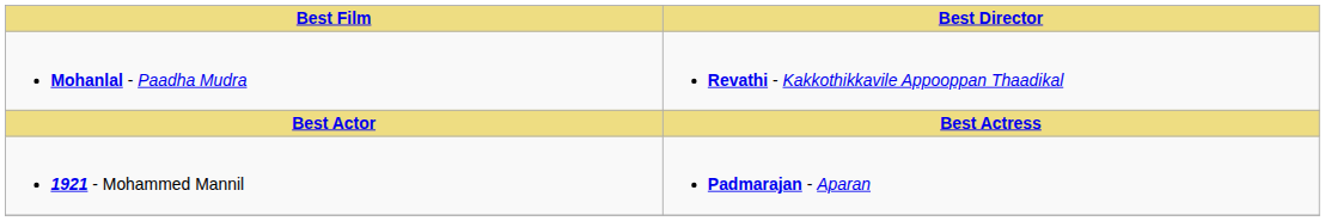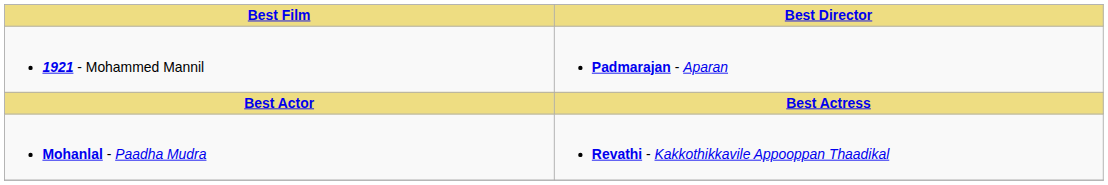 <table class="wikitable" width=100% |>
 <tr>
 <th !  style="background:#eedd82; text-align:center; width:50%;"><a href='#'>Best Film</a></th>
 <th !  style="background:#eedd82; text-align:center; width:50%;"><a href='#'>Best Director</a></th>
 </tr>
 <tr>
-<td valign="top"><br><ul><li><strong><a href='#'>Mohanlal</a></strong> - <em><a href='#'>Paadha Mudra</a></em></li></ul></td>
-<td valign="top"><br><ul><li><strong><a href='#'>Revathi</a></strong> - <em><a href='#'>Kakkothikkavile Appooppan Thaadikal</a></em></li></ul></td>
+<td valign="top"><br><ul><li><strong><em><a href='#'>1921</a></em></strong> - Mohammed Mannil</li></ul></td>
+<td valign="top"><br><ul><li><strong><a href='#'>Padmarajan</a></strong> - <em><a href='#'>Aparan</a></em></li></ul></td>
 </tr>
 <tr>
 <th !  style="background:#eedd82; text-align:center; width:50%;"><a href='#'>Best Actor</a></th>
 <th !  style="background:#eedd82; text-align:center; width:50%;"><a href='#'>Best Actress</a></th>
 </tr>
 <tr>
-<td valign="top"><br><ul><li><strong><em><a href='#'>1921</a></em></strong> - Mohammed Mannil</li></ul></td>
-<td valign="top"><br><ul><li><strong><a href='#'>Padmarajan</a></strong> - <em><a href='#'>Aparan</a></em></li></ul></td>
+<td valign="top"><br><ul><li><strong><a href='#'>Mohanlal</a></strong> - <em><a href='#'>Paadha Mudra</a></em></li></ul></td>
+<td valign="top"><br><ul><li><strong><a href='#'>Revathi</a></strong> - <em><a href='#'>Kakkothikkavile Appooppan Thaadikal</a></em></li></ul></td>
 </tr>
 <tr>
 </tr>
 </table>
